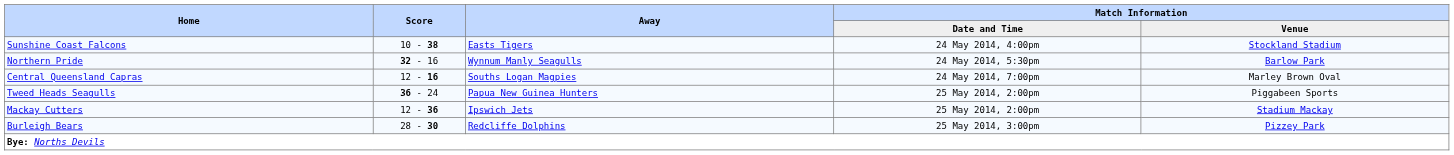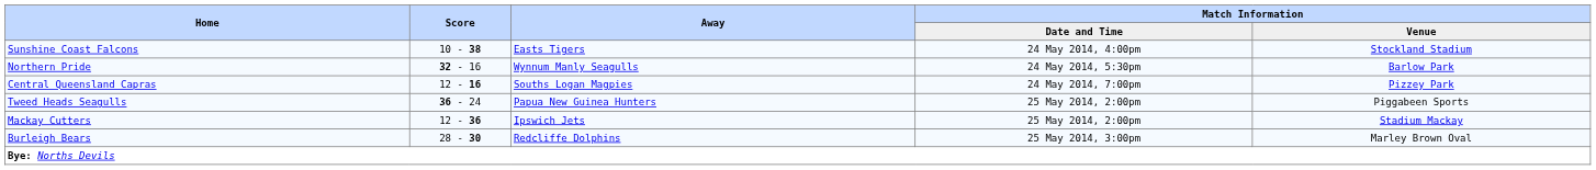 <table border=1 style="border-collapse:collapse; font-size:90%; text-align:center;" cellpadding=3 cellspacing=0>
 <tr bgcolor=#C1D8FF>
 <th rowspan=2 width=12%>Home</th>
 <th rowspan=2 width=3%>Score</th>
 <th rowspan=2 width=12%>Away</th>
 <th colspan=5>Match Information</th>
 </tr>
 <tr bgcolor=#EFEFEF>
 <th width=10%>Date and Time</th>
 <th width=10%>Venue</th>
 </tr>
 <tr bgcolor=#F5FAFF>
 <td align=left> <a href='#'>Sunshine Coast Falcons</a></td>
 <td>10 - <strong>38</strong></td>
 <td align=left> <a href='#'>Easts Tigers</a></td>
 <td>24 May 2014, 4:00pm</td>
 <td><a href='#'>Stockland Stadium</a></td>
 </tr>
 <tr bgcolor=#F5FAFF>
 <td align=left> <a href='#'>Northern Pride</a></td>
 <td><strong>32</strong> - 16</td>
 <td align=left> <a href='#'>Wynnum Manly Seagulls</a></td>
 <td>24 May 2014, 5:30pm</td>
 <td><a href='#'>Barlow Park</a></td>
 </tr>
 <tr bgcolor=#F5FAFF>
 <td align=left> <a href='#'>Central Queensland Capras</a></td>
 <td>12 - <strong>16</strong></td>
 <td align=left> <a href='#'>Souths Logan Magpies</a></td>
 <td>24 May 2014, 7:00pm</td>
-<td>Marley Brown Oval</td>
+<td><a href='#'>Pizzey Park</a></td>
 </tr>
 <tr bgcolor=#F5FAFF>
 <td align=left> <a href='#'>Tweed Heads Seagulls</a></td>
 <td><strong>36</strong> - 24</td>
 <td align=left> <a href='#'>Papua New Guinea Hunters</a></td>
 <td>25 May 2014, 2:00pm</td>
 <td>Piggabeen Sports</td>
 </tr>
 <tr bgcolor=#F5FAFF>
 <td align=left> <a href='#'>Mackay Cutters</a></td>
 <td>12 - <strong>36</strong></td>
 <td align=left> <a href='#'>Ipswich Jets</a></td>
 <td>25 May 2014, 2:00pm</td>
 <td><a href='#'>Stadium Mackay</a></td>
 </tr>
 <tr bgcolor=#F5FAFF>
 <td align=left> <a href='#'>Burleigh Bears</a></td>
 <td>28 - <strong>30</strong></td>
 <td align=left> <a href='#'>Redcliffe Dolphins</a></td>
 <td>25 May 2014, 3:00pm</td>
-<td><a href='#'>Pizzey Park</a></td>
+<td>Marley Brown Oval</td>
 </tr>
 <tr>
 <td colspan="5" style="text-align:left;"><strong>Bye:</strong> <em><a href='#'>Norths Devils</a></em></td>
 </tr>
 </table>
